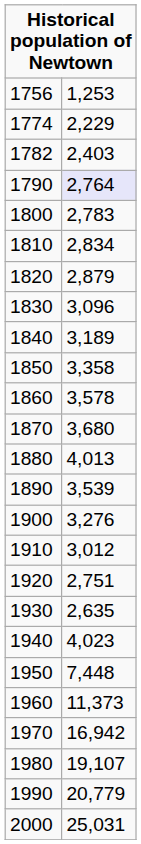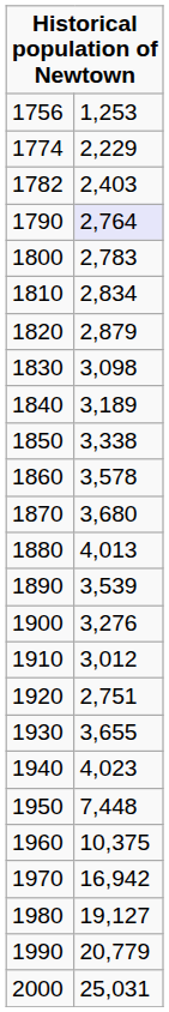 <table class="wikitable" style="float:right;">
 <tr>
 <td align="center" colspan="2"><strong>Historical<br> population of<br> Newtown</strong></td>
 </tr>
 <tr>
 <td>1756</td>
 <td>1,253</td>
 </tr>
 <tr>
 <td>1774</td>
 <td>2,229</td>
 </tr>
 <tr>
 <td>1782</td>
 <td>2,403</td>
 </tr>
 <tr>
 <td>1790</td>
 <td style="background: lavender;">2,764</td>
 </tr>
 <tr>
 <td>1800</td>
 <td>2,783</td>
 </tr>
 <tr>
 <td>1810</td>
 <td>2,834</td>
 </tr>
 <tr>
 <td>1820</td>
 <td>2,879</td>
 </tr>
 <tr>
 <td>1830</td>
-<td>3,096</td>
+<td>3,098</td>
 </tr>
 <tr>
 <td>1840</td>
 <td>3,189</td>
 </tr>
 <tr>
 <td>1850</td>
-<td>3,358</td>
+<td>3,338</td>
 </tr>
 <tr>
 <td>1860</td>
 <td>3,578</td>
 </tr>
 <tr>
 <td>1870</td>
 <td>3,680</td>
 </tr>
 <tr>
 <td>1880</td>
 <td>4,013</td>
 </tr>
 <tr>
 <td>1890</td>
 <td>3,539</td>
 </tr>
 <tr>
 <td>1900</td>
 <td>3,276</td>
 </tr>
 <tr>
 <td>1910</td>
 <td>3,012</td>
 </tr>
 <tr>
 <td>1920</td>
 <td>2,751</td>
 </tr>
 <tr>
 <td>1930</td>
-<td>2,635</td>
+<td>3,655</td>
 </tr>
 <tr>
 <td>1940</td>
 <td>4,023</td>
 </tr>
 <tr>
 <td>1950</td>
 <td>7,448</td>
 </tr>
 <tr>
 <td>1960</td>
-<td>11,373</td>
+<td>10,375</td>
 </tr>
 <tr>
 <td>1970</td>
 <td>16,942</td>
 </tr>
 <tr>
 <td>1980</td>
-<td>19,107</td>
+<td>19,127</td>
 </tr>
 <tr>
 <td>1990</td>
 <td>20,779</td>
 </tr>
 <tr>
 <td>2000</td>
 <td>25,031</td>
 </tr>
 <tr>
 </tr>
 </table>
